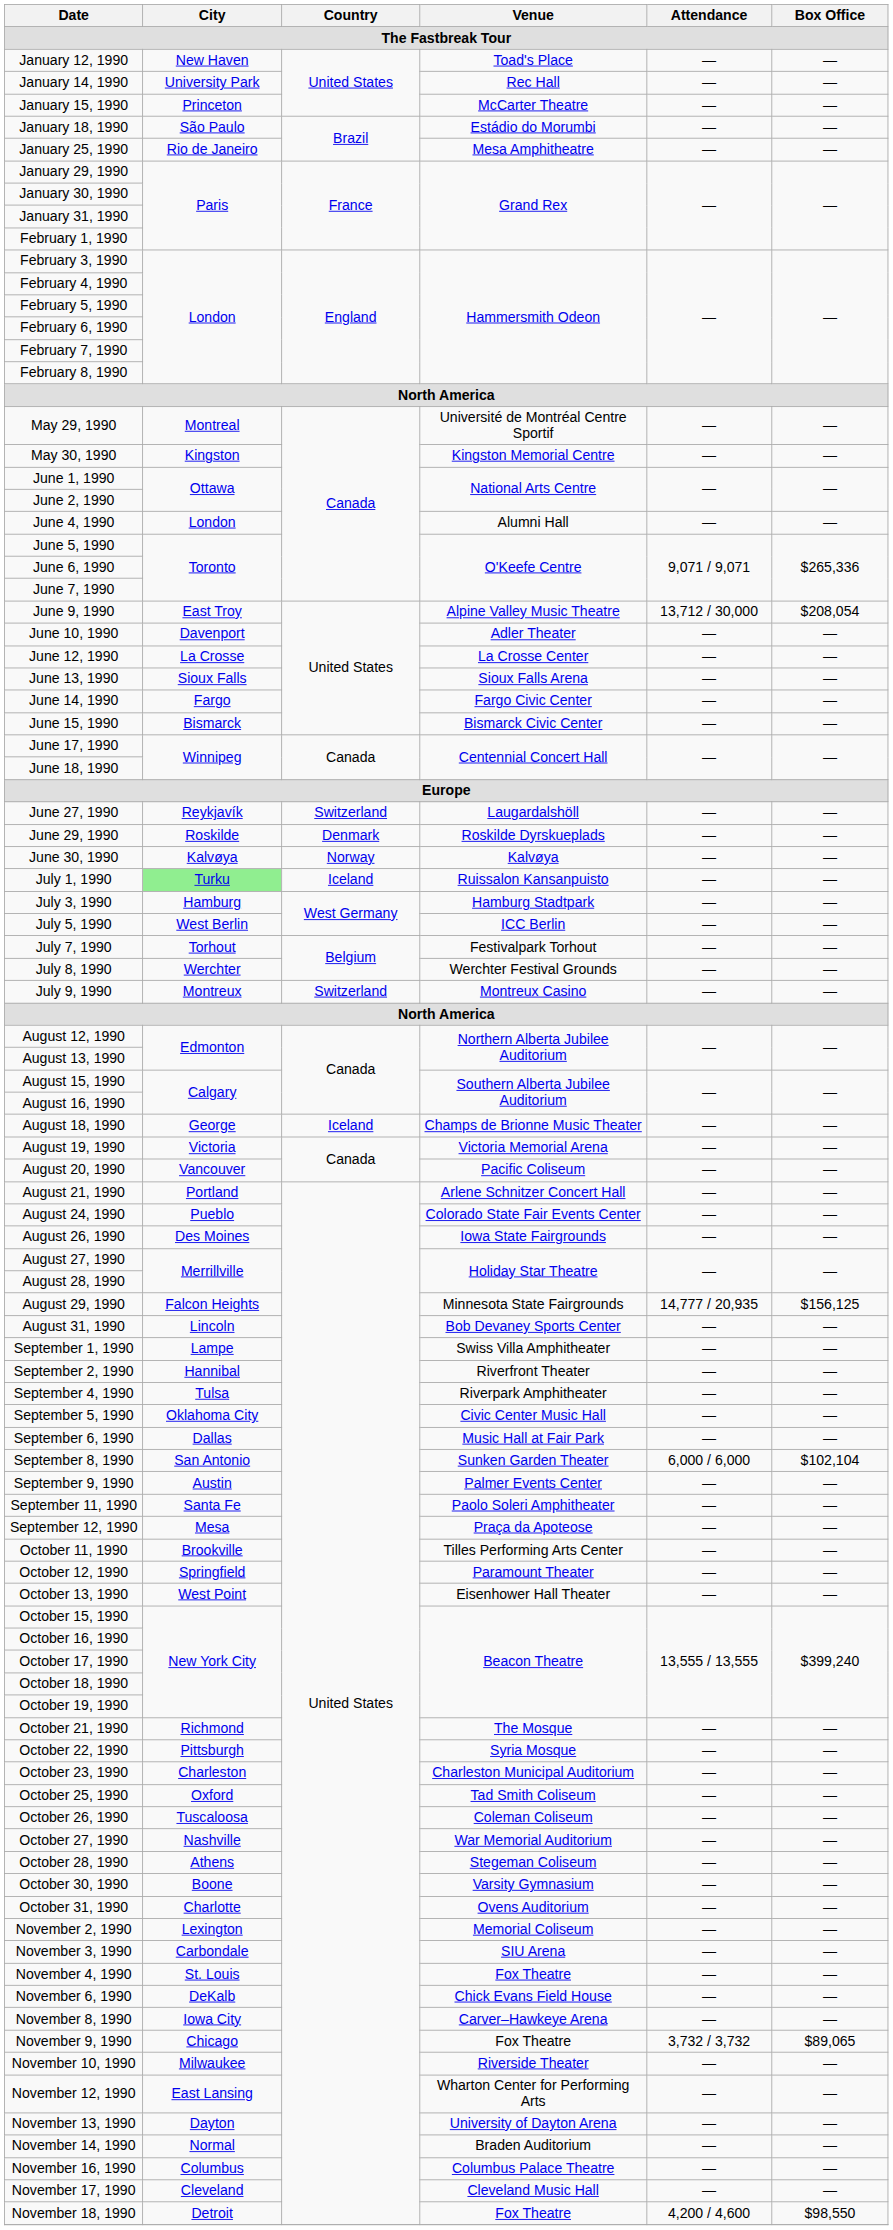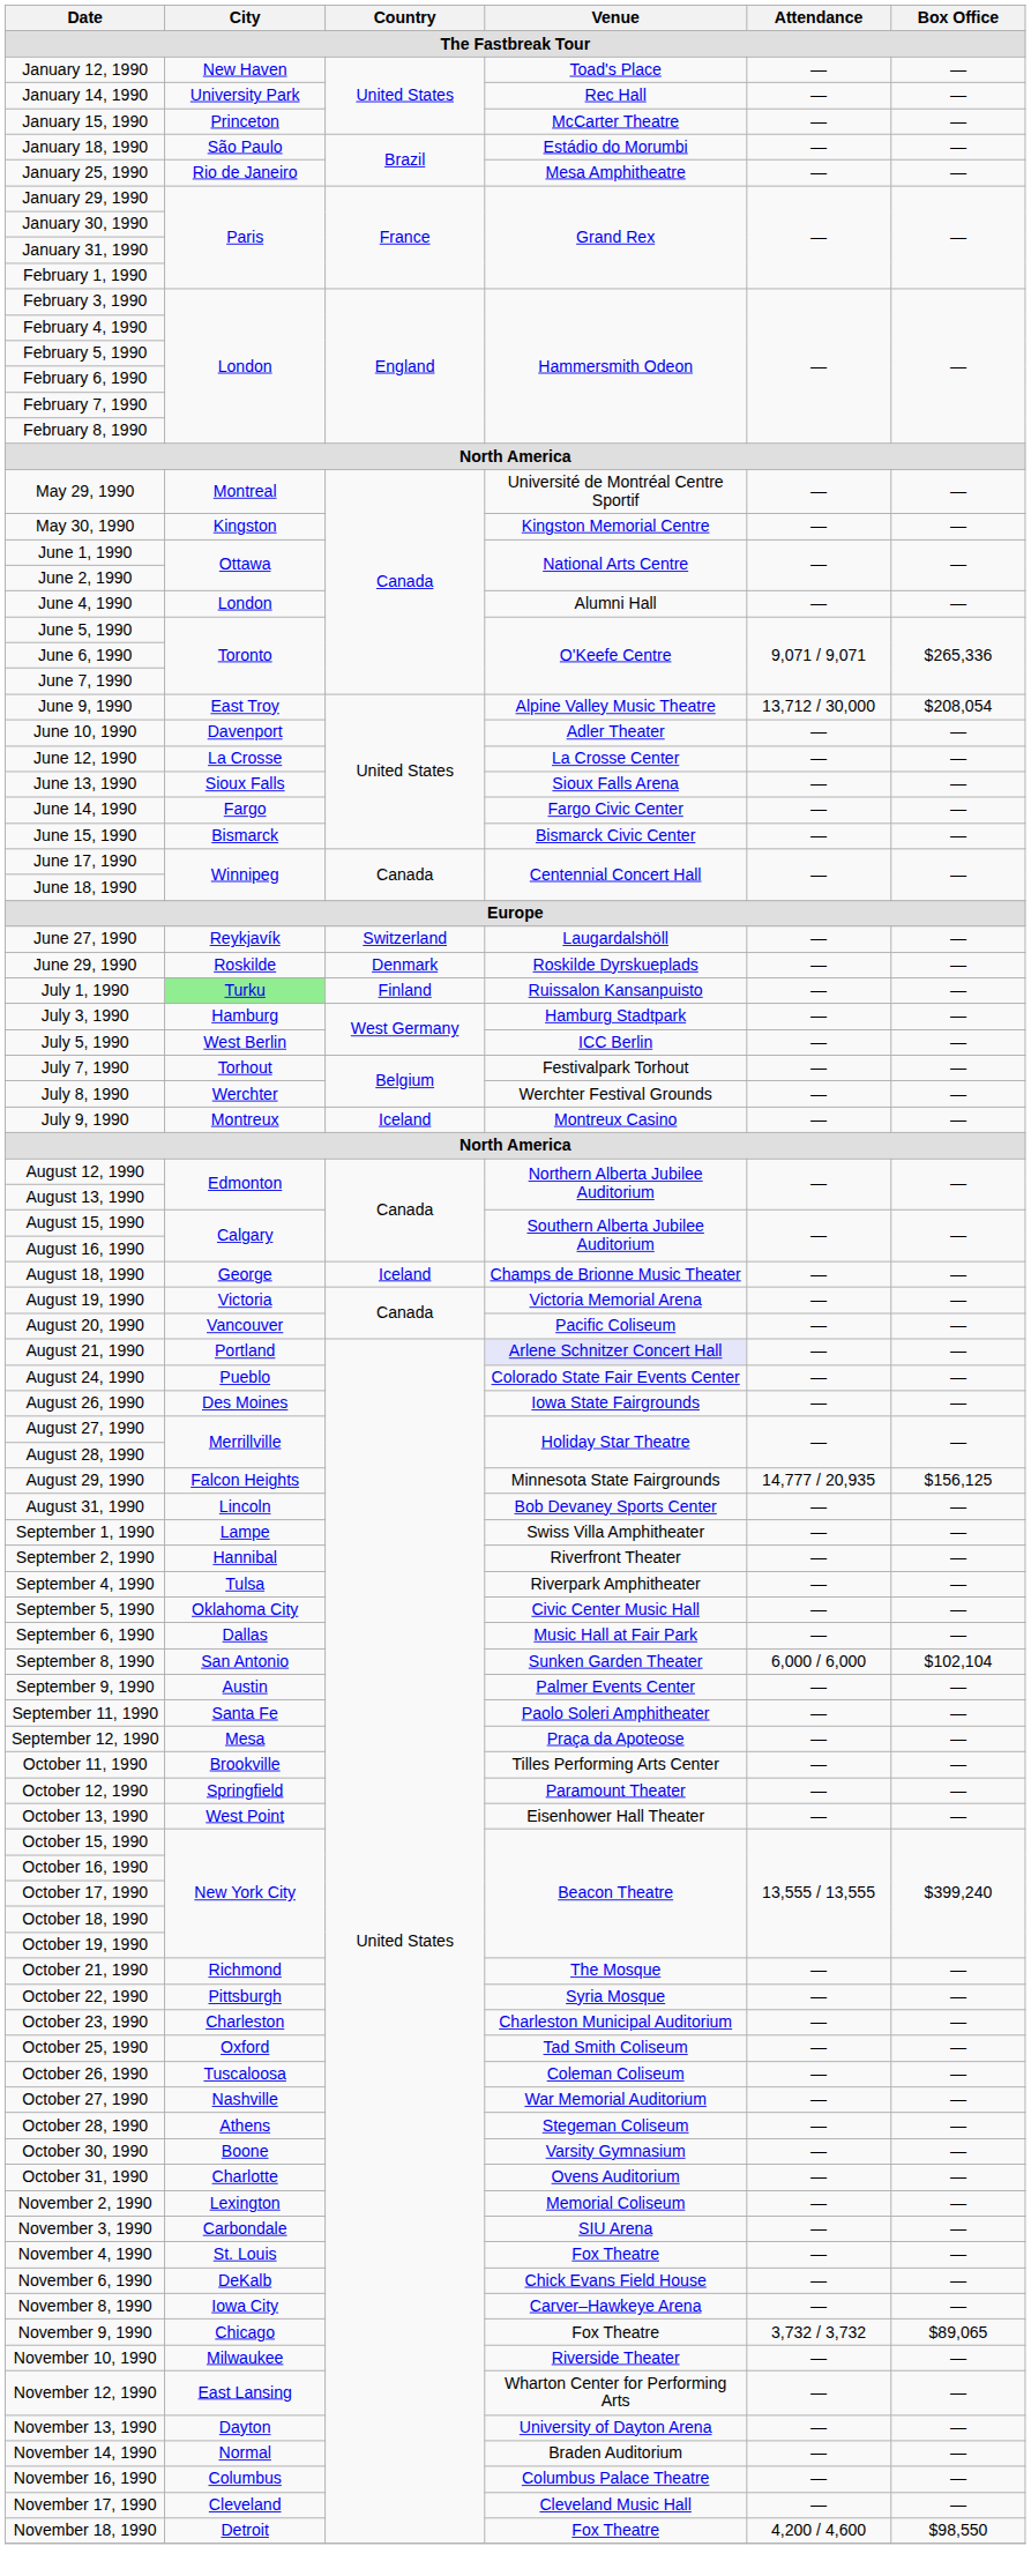 <table class="wikitable" style="text-align:center;">
 <tr>
 <th width="150">Date</th>
 <th width="150">City</th>
 <th width="150">Country</th>
 <th width="250">Venue</th>
 <th width="135">Attendance</th>
 <th width="125">Box Office</th>
 </tr>
 <tr>
 <th colspan="6" style="background:#DFDFDF;">The Fastbreak Tour</th>
 </tr>
 <tr>
 <td>January 12, 1990</td>
 <td><a href='#'>New Haven</a></td>
 <td rowspan="3"><a href='#'>United States</a></td>
 <td><a href='#'>Toad's Place</a></td>
 <td>—</td>
 <td>—</td>
 </tr>
 <tr>
 <td>January 14, 1990</td>
 <td><a href='#'>University Park</a></td>
 <td><a href='#'>Rec Hall</a></td>
 <td>—</td>
 <td>—</td>
 </tr>
 <tr>
 <td>January 15, 1990</td>
 <td><a href='#'>Princeton</a></td>
 <td><a href='#'>McCarter Theatre</a></td>
 <td>—</td>
 <td>—</td>
 </tr>
 <tr>
 <td>January 18, 1990</td>
 <td><a href='#'>São Paulo</a></td>
 <td rowspan="2"><a href='#'>Brazil</a></td>
 <td><a href='#'>Estádio do Morumbi</a></td>
 <td>—</td>
 <td>—</td>
 </tr>
 <tr>
 <td>January 25, 1990</td>
 <td><a href='#'>Rio de Janeiro</a></td>
 <td><a href='#'>Mesa Amphitheatre</a></td>
 <td>—</td>
 <td>—</td>
 </tr>
 <tr>
 <td>January 29, 1990</td>
 <td rowspan="4"><a href='#'>Paris</a></td>
 <td rowspan="4"><a href='#'>France</a></td>
 <td rowspan="4"><a href='#'>Grand Rex</a></td>
 <td rowspan="4">—</td>
 <td rowspan="4">—</td>
 </tr>
 <tr>
 <td>January 30, 1990</td>
 </tr>
 <tr>
 <td>January 31, 1990</td>
 </tr>
 <tr>
 <td>February 1, 1990</td>
 </tr>
 <tr>
 <td>February 3, 1990</td>
 <td rowspan="6"><a href='#'>London</a></td>
 <td rowspan="6"><a href='#'>England</a></td>
 <td rowspan="6"><a href='#'>Hammersmith Odeon</a></td>
 <td rowspan="6">—</td>
 <td rowspan="6">—</td>
 </tr>
 <tr>
 <td>February 4, 1990</td>
 </tr>
 <tr>
 <td>February 5, 1990</td>
 </tr>
 <tr>
 <td>February 6, 1990</td>
 </tr>
 <tr>
 <td>February 7, 1990</td>
 </tr>
 <tr>
 <td>February 8, 1990</td>
 </tr>
 <tr>
 <th colspan="6" style="background:#DFDFDF;">North America</th>
 </tr>
 <tr>
 <td>May 29, 1990</td>
 <td><a href='#'>Montreal</a></td>
 <td rowspan="8"><a href='#'>Canada</a></td>
 <td>Université de Montréal Centre Sportif</td>
 <td>—</td>
 <td>—</td>
 </tr>
 <tr>
 <td>May 30, 1990</td>
 <td><a href='#'>Kingston</a></td>
 <td><a href='#'>Kingston Memorial Centre</a></td>
 <td>—</td>
 <td>—</td>
 </tr>
 <tr>
 <td>June 1, 1990</td>
 <td rowspan="2"><a href='#'>Ottawa</a></td>
 <td rowspan="2"><a href='#'>National Arts Centre</a></td>
 <td rowspan="2">—</td>
 <td rowspan="2">—</td>
 </tr>
 <tr>
 <td>June 2, 1990</td>
 </tr>
 <tr>
 <td>June 4, 1990</td>
 <td><a href='#'>London</a></td>
 <td>Alumni Hall</td>
 <td>—</td>
 <td>—</td>
 </tr>
 <tr>
 <td>June 5, 1990</td>
 <td rowspan="3"><a href='#'>Toronto</a></td>
 <td rowspan="3"><a href='#'>O'Keefe Centre</a></td>
 <td rowspan="3">9,071 / 9,071</td>
 <td rowspan="3">$265,336</td>
 </tr>
 <tr>
 <td>June 6, 1990</td>
 </tr>
 <tr>
 <td>June 7, 1990</td>
 </tr>
 <tr>
 <td>June 9, 1990</td>
 <td><a href='#'>East Troy</a></td>
 <td rowspan="6">United States</td>
 <td><a href='#'>Alpine Valley Music Theatre</a></td>
 <td>13,712 / 30,000</td>
 <td>$208,054</td>
 </tr>
 <tr>
 <td>June 10, 1990</td>
 <td><a href='#'>Davenport</a></td>
 <td><a href='#'>Adler Theater</a></td>
 <td>—</td>
 <td>—</td>
 </tr>
 <tr>
 <td>June 12, 1990</td>
 <td><a href='#'>La Crosse</a></td>
 <td><a href='#'>La Crosse Center</a></td>
 <td>—</td>
 <td>—</td>
 </tr>
 <tr>
 <td>June 13, 1990</td>
 <td><a href='#'>Sioux Falls</a></td>
 <td><a href='#'>Sioux Falls Arena</a></td>
 <td>—</td>
 <td>—</td>
 </tr>
 <tr>
 <td>June 14, 1990</td>
 <td><a href='#'>Fargo</a></td>
 <td><a href='#'>Fargo Civic Center</a></td>
 <td>—</td>
 <td>—</td>
 </tr>
 <tr>
 <td>June 15, 1990</td>
 <td><a href='#'>Bismarck</a></td>
 <td><a href='#'>Bismarck Civic Center</a></td>
 <td>—</td>
 <td>—</td>
 </tr>
 <tr>
 <td>June 17, 1990</td>
 <td rowspan="2"><a href='#'>Winnipeg</a></td>
 <td rowspan="2">Canada</td>
 <td rowspan="2"><a href='#'>Centennial Concert Hall</a></td>
 <td rowspan="2">—</td>
 <td rowspan="2">—</td>
 </tr>
 <tr>
 <td>June 18, 1990</td>
 </tr>
 <tr>
 <th colspan="6" style="background:#DFDFDF;">Europe</th>
 </tr>
 <tr>
 <td>June 27, 1990</td>
 <td><a href='#'>Reykjavík</a></td>
 <td><a href='#'>Switzerland</a></td>
 <td><a href='#'>Laugardalshöll</a></td>
 <td>—</td>
 <td>—</td>
 </tr>
 <tr>
 <td>June 29, 1990</td>
 <td><a href='#'>Roskilde</a></td>
 <td><a href='#'>Denmark</a></td>
 <td><a href='#'>Roskilde Dyrskueplads</a></td>
 <td>—</td>
 <td>—</td>
 </tr>
 <tr>
-<td>June 30, 1990</td>
-<td><a href='#'>Kalvøya</a></td>
-<td><a href='#'>Norway</a></td>
-<td><a href='#'>Kalvøya</a></td>
-<td>—</td>
-<td>—</td>
-</tr>
-<tr>
 <td>July 1, 1990</td>
 <td style="background: lightgreen;"><a href='#'>Turku</a></td>
-<td><a href='#'>Iceland</a></td>
+<td><a href='#'>Finland</a></td>
 <td><a href='#'>Ruissalon Kansanpuisto</a></td>
 <td>—</td>
 <td>—</td>
 </tr>
 <tr>
 <td>July 3, 1990</td>
 <td><a href='#'>Hamburg</a></td>
 <td rowspan="2"><a href='#'>West Germany</a></td>
 <td><a href='#'>Hamburg Stadtpark</a></td>
 <td>—</td>
 <td>—</td>
 </tr>
 <tr>
 <td>July 5, 1990</td>
 <td><a href='#'>West Berlin</a></td>
 <td><a href='#'>ICC Berlin</a></td>
 <td>—</td>
 <td>—</td>
 </tr>
 <tr>
 <td>July 7, 1990</td>
 <td><a href='#'>Torhout</a></td>
 <td rowspan="2"><a href='#'>Belgium</a></td>
 <td>Festivalpark Torhout</td>
 <td>—</td>
 <td>—</td>
 </tr>
 <tr>
 <td>July 8, 1990</td>
 <td><a href='#'>Werchter</a></td>
 <td>Werchter Festival Grounds</td>
 <td>—</td>
 <td>—</td>
 </tr>
 <tr>
 <td>July 9, 1990</td>
 <td><a href='#'>Montreux</a></td>
-<td><a href='#'>Switzerland</a></td>
+<td><a href='#'>Iceland</a></td>
 <td><a href='#'>Montreux Casino</a></td>
 <td>—</td>
 <td>—</td>
 </tr>
 <tr>
 <th colspan="6" style="background:#DFDFDF;">North America</th>
 </tr>
 <tr>
 <td>August 12, 1990</td>
 <td rowspan="2"><a href='#'>Edmonton</a></td>
 <td rowspan="4">Canada</td>
 <td rowspan="2"><a href='#'>Northern Alberta Jubilee Auditorium</a></td>
 <td rowspan="2">—</td>
 <td rowspan="2">—</td>
 </tr>
 <tr>
 <td>August 13, 1990</td>
 </tr>
 <tr>
 <td>August 15, 1990</td>
 <td rowspan="2"><a href='#'>Calgary</a></td>
 <td rowspan="2"><a href='#'>Southern Alberta Jubilee Auditorium</a></td>
 <td rowspan="2">—</td>
 <td rowspan="2">—</td>
 </tr>
 <tr>
 <td>August 16, 1990</td>
 </tr>
 <tr>
 <td>August 18, 1990</td>
 <td><a href='#'>George</a></td>
 <td><a href='#'>Iceland</a></td>
 <td><a href='#'>Champs de Brionne Music Theater</a></td>
 <td>—</td>
 <td>—</td>
 </tr>
 <tr>
 <td>August 19, 1990</td>
 <td><a href='#'>Victoria</a></td>
 <td rowspan="2">Canada</td>
 <td><a href='#'>Victoria Memorial Arena</a></td>
 <td>—</td>
 <td>—</td>
 </tr>
 <tr>
 <td>August 20, 1990</td>
 <td><a href='#'>Vancouver</a></td>
 <td><a href='#'>Pacific Coliseum</a></td>
 <td>—</td>
 <td>—</td>
 </tr>
 <tr>
 <td>August 21, 1990</td>
 <td><a href='#'>Portland</a></td>
 <td rowspan="46">United States</td>
-<td><a href='#'>Arlene Schnitzer Concert Hall</a></td>
+<td style="background: lavender;"><a href='#'>Arlene Schnitzer Concert Hall</a></td>
 <td>—</td>
 <td>—</td>
 </tr>
 <tr>
 <td>August 24, 1990</td>
 <td><a href='#'>Pueblo</a></td>
 <td><a href='#'>Colorado State Fair Events Center</a></td>
 <td>—</td>
 <td>—</td>
 </tr>
 <tr>
 <td>August 26, 1990</td>
 <td><a href='#'>Des Moines</a></td>
 <td><a href='#'>Iowa State Fairgrounds</a></td>
 <td>—</td>
 <td>—</td>
 </tr>
 <tr>
 <td>August 27, 1990</td>
 <td rowspan="2"><a href='#'>Merrillville</a></td>
 <td rowspan="2"><a href='#'>Holiday Star Theatre</a></td>
 <td rowspan="2">—</td>
 <td rowspan="2">—</td>
 </tr>
 <tr>
 <td>August 28, 1990</td>
 </tr>
 <tr>
 <td>August 29, 1990</td>
 <td><a href='#'>Falcon Heights</a></td>
 <td>Minnesota State Fairgrounds</td>
 <td>14,777 / 20,935</td>
 <td>$156,125</td>
 </tr>
 <tr>
 <td>August 31, 1990</td>
 <td><a href='#'>Lincoln</a></td>
 <td><a href='#'>Bob Devaney Sports Center</a></td>
 <td>—</td>
 <td>—</td>
 </tr>
 <tr>
 <td>September 1, 1990</td>
 <td><a href='#'>Lampe</a></td>
 <td>Swiss Villa Amphitheater</td>
 <td>—</td>
 <td>—</td>
 </tr>
 <tr>
 <td>September 2, 1990</td>
 <td><a href='#'>Hannibal</a></td>
 <td>Riverfront Theater</td>
 <td>—</td>
 <td>—</td>
 </tr>
 <tr>
 <td>September 4, 1990</td>
 <td><a href='#'>Tulsa</a></td>
 <td>Riverpark Amphitheater</td>
 <td>—</td>
 <td>—</td>
 </tr>
 <tr>
 <td>September 5, 1990</td>
 <td><a href='#'>Oklahoma City</a></td>
 <td><a href='#'>Civic Center Music Hall</a></td>
 <td>—</td>
 <td>—</td>
 </tr>
 <tr>
 <td>September 6, 1990</td>
 <td><a href='#'>Dallas</a></td>
 <td><a href='#'>Music Hall at Fair Park</a></td>
 <td>—</td>
 <td>—</td>
 </tr>
 <tr>
 <td>September 8, 1990</td>
 <td><a href='#'>San Antonio</a></td>
 <td><a href='#'>Sunken Garden Theater</a></td>
 <td>6,000 / 6,000</td>
 <td>$102,104</td>
 </tr>
 <tr>
 <td>September 9, 1990</td>
 <td><a href='#'>Austin</a></td>
 <td><a href='#'>Palmer Events Center</a></td>
 <td>—</td>
 <td>—</td>
 </tr>
 <tr>
 <td>September 11, 1990</td>
 <td><a href='#'>Santa Fe</a></td>
 <td><a href='#'>Paolo Soleri Amphitheater</a></td>
 <td>—</td>
 <td>—</td>
 </tr>
 <tr>
 <td>September 12, 1990</td>
 <td><a href='#'>Mesa</a></td>
 <td><a href='#'>Praça da Apoteose</a></td>
 <td>—</td>
 <td>—</td>
 </tr>
 <tr>
 <td>October 11, 1990</td>
 <td><a href='#'>Brookville</a></td>
 <td>Tilles Performing Arts Center</td>
 <td>—</td>
 <td>—</td>
 </tr>
 <tr>
 <td>October 12, 1990</td>
 <td><a href='#'>Springfield</a></td>
 <td><a href='#'>Paramount Theater</a></td>
 <td>—</td>
 <td>—</td>
 </tr>
 <tr>
 <td>October 13, 1990</td>
 <td><a href='#'>West Point</a></td>
 <td>Eisenhower Hall Theater</td>
 <td>—</td>
 <td>—</td>
 </tr>
 <tr>
 <td>October 15, 1990</td>
 <td rowspan="5"><a href='#'>New York City</a></td>
 <td rowspan="5"><a href='#'>Beacon Theatre</a></td>
 <td rowspan="5">13,555 / 13,555</td>
 <td rowspan="5">$399,240</td>
 </tr>
 <tr>
 <td>October 16, 1990</td>
 </tr>
 <tr>
 <td>October 17, 1990</td>
 </tr>
 <tr>
 <td>October 18, 1990</td>
 </tr>
 <tr>
 <td>October 19, 1990</td>
 </tr>
 <tr>
 <td>October 21, 1990</td>
 <td><a href='#'>Richmond</a></td>
 <td><a href='#'>The Mosque</a></td>
 <td>—</td>
 <td>—</td>
 </tr>
 <tr>
 <td>October 22, 1990</td>
 <td><a href='#'>Pittsburgh</a></td>
 <td><a href='#'>Syria Mosque</a></td>
 <td>—</td>
 <td>—</td>
 </tr>
 <tr>
 <td>October 23, 1990</td>
 <td><a href='#'>Charleston</a></td>
 <td><a href='#'>Charleston Municipal Auditorium</a></td>
 <td>—</td>
 <td>—</td>
 </tr>
 <tr>
 <td>October 25, 1990</td>
 <td><a href='#'>Oxford</a></td>
 <td><a href='#'>Tad Smith Coliseum</a></td>
 <td>—</td>
 <td>—</td>
 </tr>
 <tr>
 <td>October 26, 1990</td>
 <td><a href='#'>Tuscaloosa</a></td>
 <td><a href='#'>Coleman Coliseum</a></td>
 <td>—</td>
 <td>—</td>
 </tr>
 <tr>
 <td>October 27, 1990</td>
 <td><a href='#'>Nashville</a></td>
 <td><a href='#'>War Memorial Auditorium</a></td>
 <td>—</td>
 <td>—</td>
 </tr>
 <tr>
 <td>October 28, 1990</td>
 <td><a href='#'>Athens</a></td>
 <td><a href='#'>Stegeman Coliseum</a></td>
 <td>—</td>
 <td>—</td>
 </tr>
 <tr>
 <td>October 30, 1990</td>
 <td><a href='#'>Boone</a></td>
 <td><a href='#'>Varsity Gymnasium</a></td>
 <td>—</td>
 <td>—</td>
 </tr>
 <tr>
 <td>October 31, 1990</td>
 <td><a href='#'>Charlotte</a></td>
 <td><a href='#'>Ovens Auditorium</a></td>
 <td>—</td>
 <td>—</td>
 </tr>
 <tr>
 <td>November 2, 1990</td>
 <td><a href='#'>Lexington</a></td>
 <td><a href='#'>Memorial Coliseum</a></td>
 <td>—</td>
 <td>—</td>
 </tr>
 <tr>
 <td>November 3, 1990</td>
 <td><a href='#'>Carbondale</a></td>
 <td><a href='#'>SIU Arena</a></td>
 <td>—</td>
 <td>—</td>
 </tr>
 <tr>
 <td>November 4, 1990</td>
 <td><a href='#'>St. Louis</a></td>
 <td><a href='#'>Fox Theatre</a></td>
 <td>—</td>
 <td>—</td>
 </tr>
 <tr>
 <td>November 6, 1990</td>
 <td><a href='#'>DeKalb</a></td>
 <td><a href='#'>Chick Evans Field House</a></td>
 <td>—</td>
 <td>—</td>
 </tr>
 <tr>
 <td>November 8, 1990</td>
 <td><a href='#'>Iowa City</a></td>
 <td><a href='#'>Carver–Hawkeye Arena</a></td>
 <td>—</td>
 <td>—</td>
 </tr>
 <tr>
 <td>November 9, 1990</td>
 <td><a href='#'>Chicago</a></td>
 <td>Fox Theatre</td>
 <td>3,732 / 3,732</td>
 <td>$89,065</td>
 </tr>
 <tr>
 <td>November 10, 1990</td>
 <td><a href='#'>Milwaukee</a></td>
 <td><a href='#'>Riverside Theater</a></td>
 <td>—</td>
 <td>—</td>
 </tr>
 <tr>
 <td>November 12, 1990</td>
 <td><a href='#'>East Lansing</a></td>
 <td>Wharton Center for Performing Arts</td>
 <td>—</td>
 <td>—</td>
 </tr>
 <tr>
 <td>November 13, 1990</td>
 <td><a href='#'>Dayton</a></td>
 <td><a href='#'>University of Dayton Arena</a></td>
 <td>—</td>
 <td>—</td>
 </tr>
 <tr>
 <td>November 14, 1990</td>
 <td><a href='#'>Normal</a></td>
 <td>Braden Auditorium</td>
 <td>—</td>
 <td>—</td>
 </tr>
 <tr>
 <td>November 16, 1990</td>
 <td><a href='#'>Columbus</a></td>
 <td><a href='#'>Columbus Palace Theatre</a></td>
 <td>—</td>
 <td>—</td>
 </tr>
 <tr>
 <td>November 17, 1990</td>
 <td><a href='#'>Cleveland</a></td>
 <td><a href='#'>Cleveland Music Hall</a></td>
 <td>—</td>
 <td>—</td>
 </tr>
 <tr>
 <td>November 18, 1990</td>
 <td><a href='#'>Detroit</a></td>
 <td><a href='#'>Fox Theatre</a></td>
 <td>4,200 / 4,600</td>
 <td>$98,550</td>
 </tr>
 <tr>
 </tr>
 </table>
